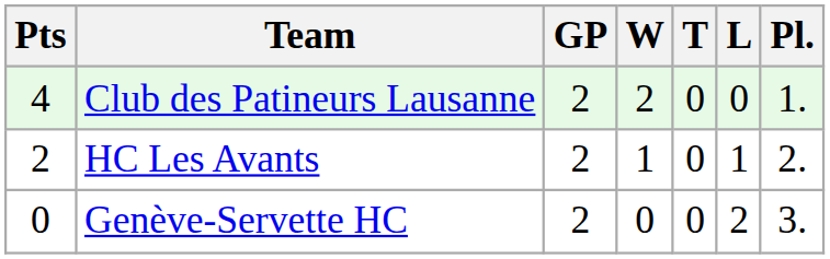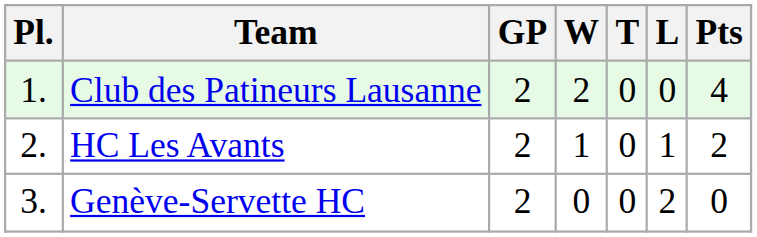 <table class="wikitable">
 <tr>
-<th>Pts</th>
+<th>Pl.</th>
 <th>Team</th>
 <th>GP</th>
 <th>W</th>
 <th>T</th>
 <th>L</th>
-<th>Pl.</th>
+<th>Pts</th>
 </tr>
 <tr align="center " bgcolor="#e6fae6">
-<td>4</td>
+<td>1.</td>
 <td align="left"><a href='#'>Club des Patineurs Lausanne</a></td>
 <td>2</td>
 <td>2</td>
 <td>0</td>
 <td>0</td>
-<td>1.</td>
+<td>4</td>
 </tr>
 <tr align="center "  bgcolor="#FFFFFF">
-<td>2</td>
+<td>2.</td>
 <td align="left"><a href='#'>HC Les Avants</a></td>
 <td>2</td>
 <td>1</td>
 <td>0</td>
 <td>1</td>
-<td>2.</td>
+<td>2</td>
 </tr>
 <tr align="center " bgcolor="#FFFFFF">
-<td>0</td>
+<td>3.</td>
 <td align="left"><a href='#'>Genève-Servette HC</a></td>
 <td>2</td>
 <td>0</td>
 <td>0</td>
 <td>2</td>
-<td>3.</td>
+<td>0</td>
 </tr>
 </table>
